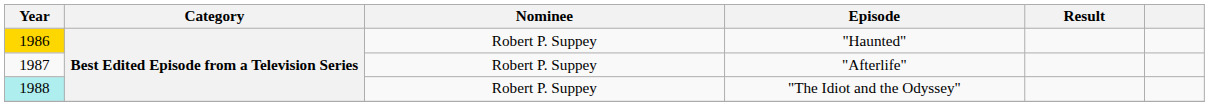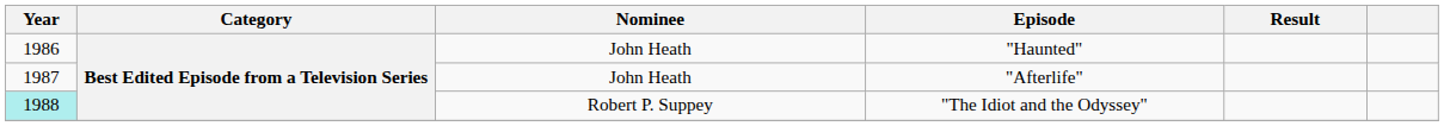 <table class="wikitable plainrowheaders" style="text-align:center" width=100%>
 <tr>
 <th scope="col" width="5%">Year</th>
 <th scope="col" width="25%">Category</th>
 <th scope="col" width="30%">Nominee</th>
 <th scope="col" width="25%">Episode</th>
 <th scope="col" width="10%">Result</th>
 <th scope="col" width="5%"></th>
 </tr>
 <tr>
-<td style="background: gold;">1986</td>
+<td>1986</td>
 <th scope="row" style="text-align:center" rowspan="3">Best Edited Episode from a Television Series</th>
-<td>Robert P. Suppey</td>
+<td>John Heath</td>
 <td>"Haunted"</td>
 <td></td>
 <td></td>
 </tr>
 <tr>
 <td>1987</td>
-<td>Robert P. Suppey</td>
+<td>John Heath</td>
 <td>"Afterlife"</td>
 <td></td>
 <td></td>
 </tr>
 <tr>
 <td style="background: paleturquoise;">1988</td>
 <td>Robert P. Suppey</td>
 <td>"The Idiot and the Odyssey"</td>
 <td></td>
 <td></td>
 </tr>
 <tr>
 </tr>
 </table>
